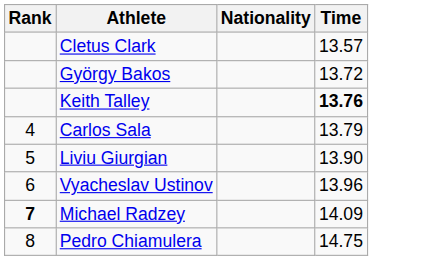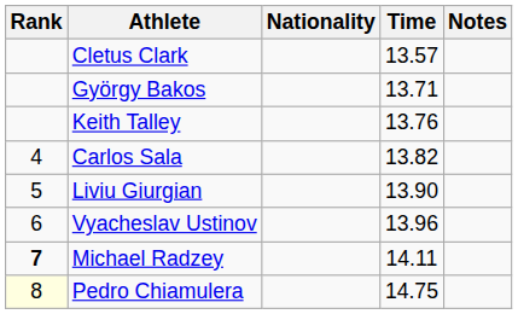 <table class="wikitable sortable" style="text-align:center">
 <tr>
 <th>Rank</th>
 <th>Athlete</th>
 <th>Nationality</th>
 <th>Time</th>
+<th>Notes</th>
 </tr>
 <tr>
 <td></td>
 <td align=left><a href='#'>Cletus Clark</a></td>
 <td align=left></td>
 <td>13.57</td>
+<td></td>
 </tr>
 <tr>
 <td></td>
 <td align=left><a href='#'>György Bakos</a></td>
 <td align=left></td>
-<td>13.72</td>
+<td>13.71</td>
+<td></td>
 </tr>
 <tr>
 <td></td>
 <td align=left><a href='#'>Keith Talley</a></td>
 <td align=left></td>
-<td><strong>13.76</strong></td>
+<td>13.76</td>
+<td></td>
 </tr>
 <tr>
 <td>4</td>
 <td align=left><a href='#'>Carlos Sala</a></td>
 <td align=left></td>
-<td>13.79</td>
+<td>13.82</td>
+<td></td>
 </tr>
 <tr>
 <td>5</td>
 <td align=left><a href='#'>Liviu Giurgian</a></td>
 <td align=left></td>
 <td>13.90</td>
+<td></td>
 </tr>
 <tr>
 <td>6</td>
 <td align=left><a href='#'>Vyacheslav Ustinov</a></td>
 <td align=left></td>
 <td>13.96</td>
+<td></td>
 </tr>
 <tr>
 <td><strong>7</strong></td>
 <td align=left><a href='#'>Michael Radzey</a></td>
 <td align=left></td>
-<td>14.09</td>
+<td>14.11</td>
+<td></td>
 </tr>
 <tr>
-<td>8</td>
+<td style="background: lightyellow;">8</td>
 <td align=left><a href='#'>Pedro Chiamulera</a></td>
 <td align=left></td>
 <td>14.75</td>
+<td></td>
 </tr>
 </table>
